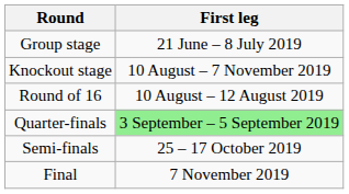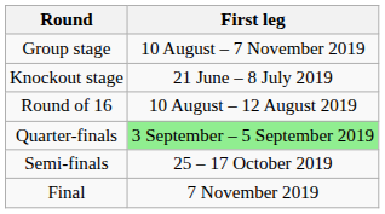 <table class="wikitable" style="text-align: center">
 <tr>
 <th>Round</th>
 <th>First leg</th>
 </tr>
 <tr>
 <td>Group stage</td>
-<td>21 June – 8 July 2019</td>
+<td>10 August – 7 November 2019</td>
 </tr>
 <tr>
 <td>Knockout stage</td>
-<td>10 August – 7 November 2019</td>
+<td>21 June – 8 July 2019</td>
 </tr>
 <tr>
 <td>Round of 16</td>
 <td>10 August – 12 August 2019</td>
 </tr>
 <tr>
 <td>Quarter-finals</td>
 <td style="background: lightgreen;">3 September – 5 September 2019</td>
 </tr>
 <tr>
 <td>Semi-finals</td>
 <td>25 – 17 October 2019</td>
 </tr>
 <tr>
 <td>Final</td>
 <td>7 November 2019</td>
 </tr>
 </table>
